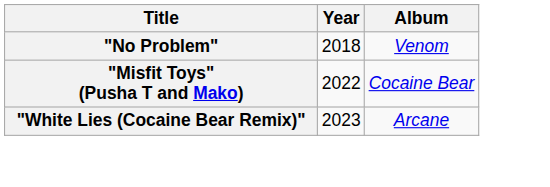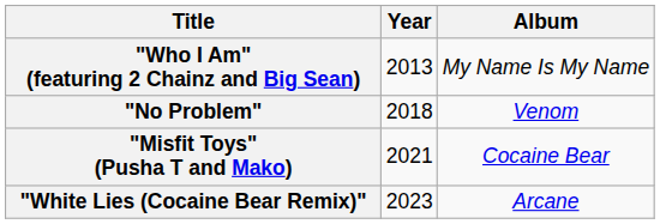 <table class="wikitable plainrowheaders" style="text-align:center;">
 <tr>
 <th scope="col" style="width:17.5em;">Title</th>
 <th scope="col">Year</th>
 <th scope="col">Album</th>
+</tr>
+<tr>
+<th scope="row">"Who I Am"<br><span>(featuring 2 Chainz and <a href='#'>Big Sean</a>)</span></th>
+<td>2013</td>
+<td><em>My Name Is My Name</em></td>
 </tr>
 <tr>
 <th scope="row">"No Problem"</th>
 <td>2018</td>
 <td><em><a href='#'>Venom</a></em></td>
 </tr>
 <tr>
 <th scope="row">"Misfit Toys"<br><span>(Pusha T and <a href='#'>Mako</a>)</span></th>
-<td>2022</td>
+<td>2021</td>
 <td><em><a href='#'>Cocaine Bear</a></em></td>
 </tr>
 <tr>
 <th>"White Lies (Cocaine Bear Remix)"</th>
 <td>2023</td>
 <td><em><a href='#'>Arcane</a></em></td>
 </tr>
 </table>
